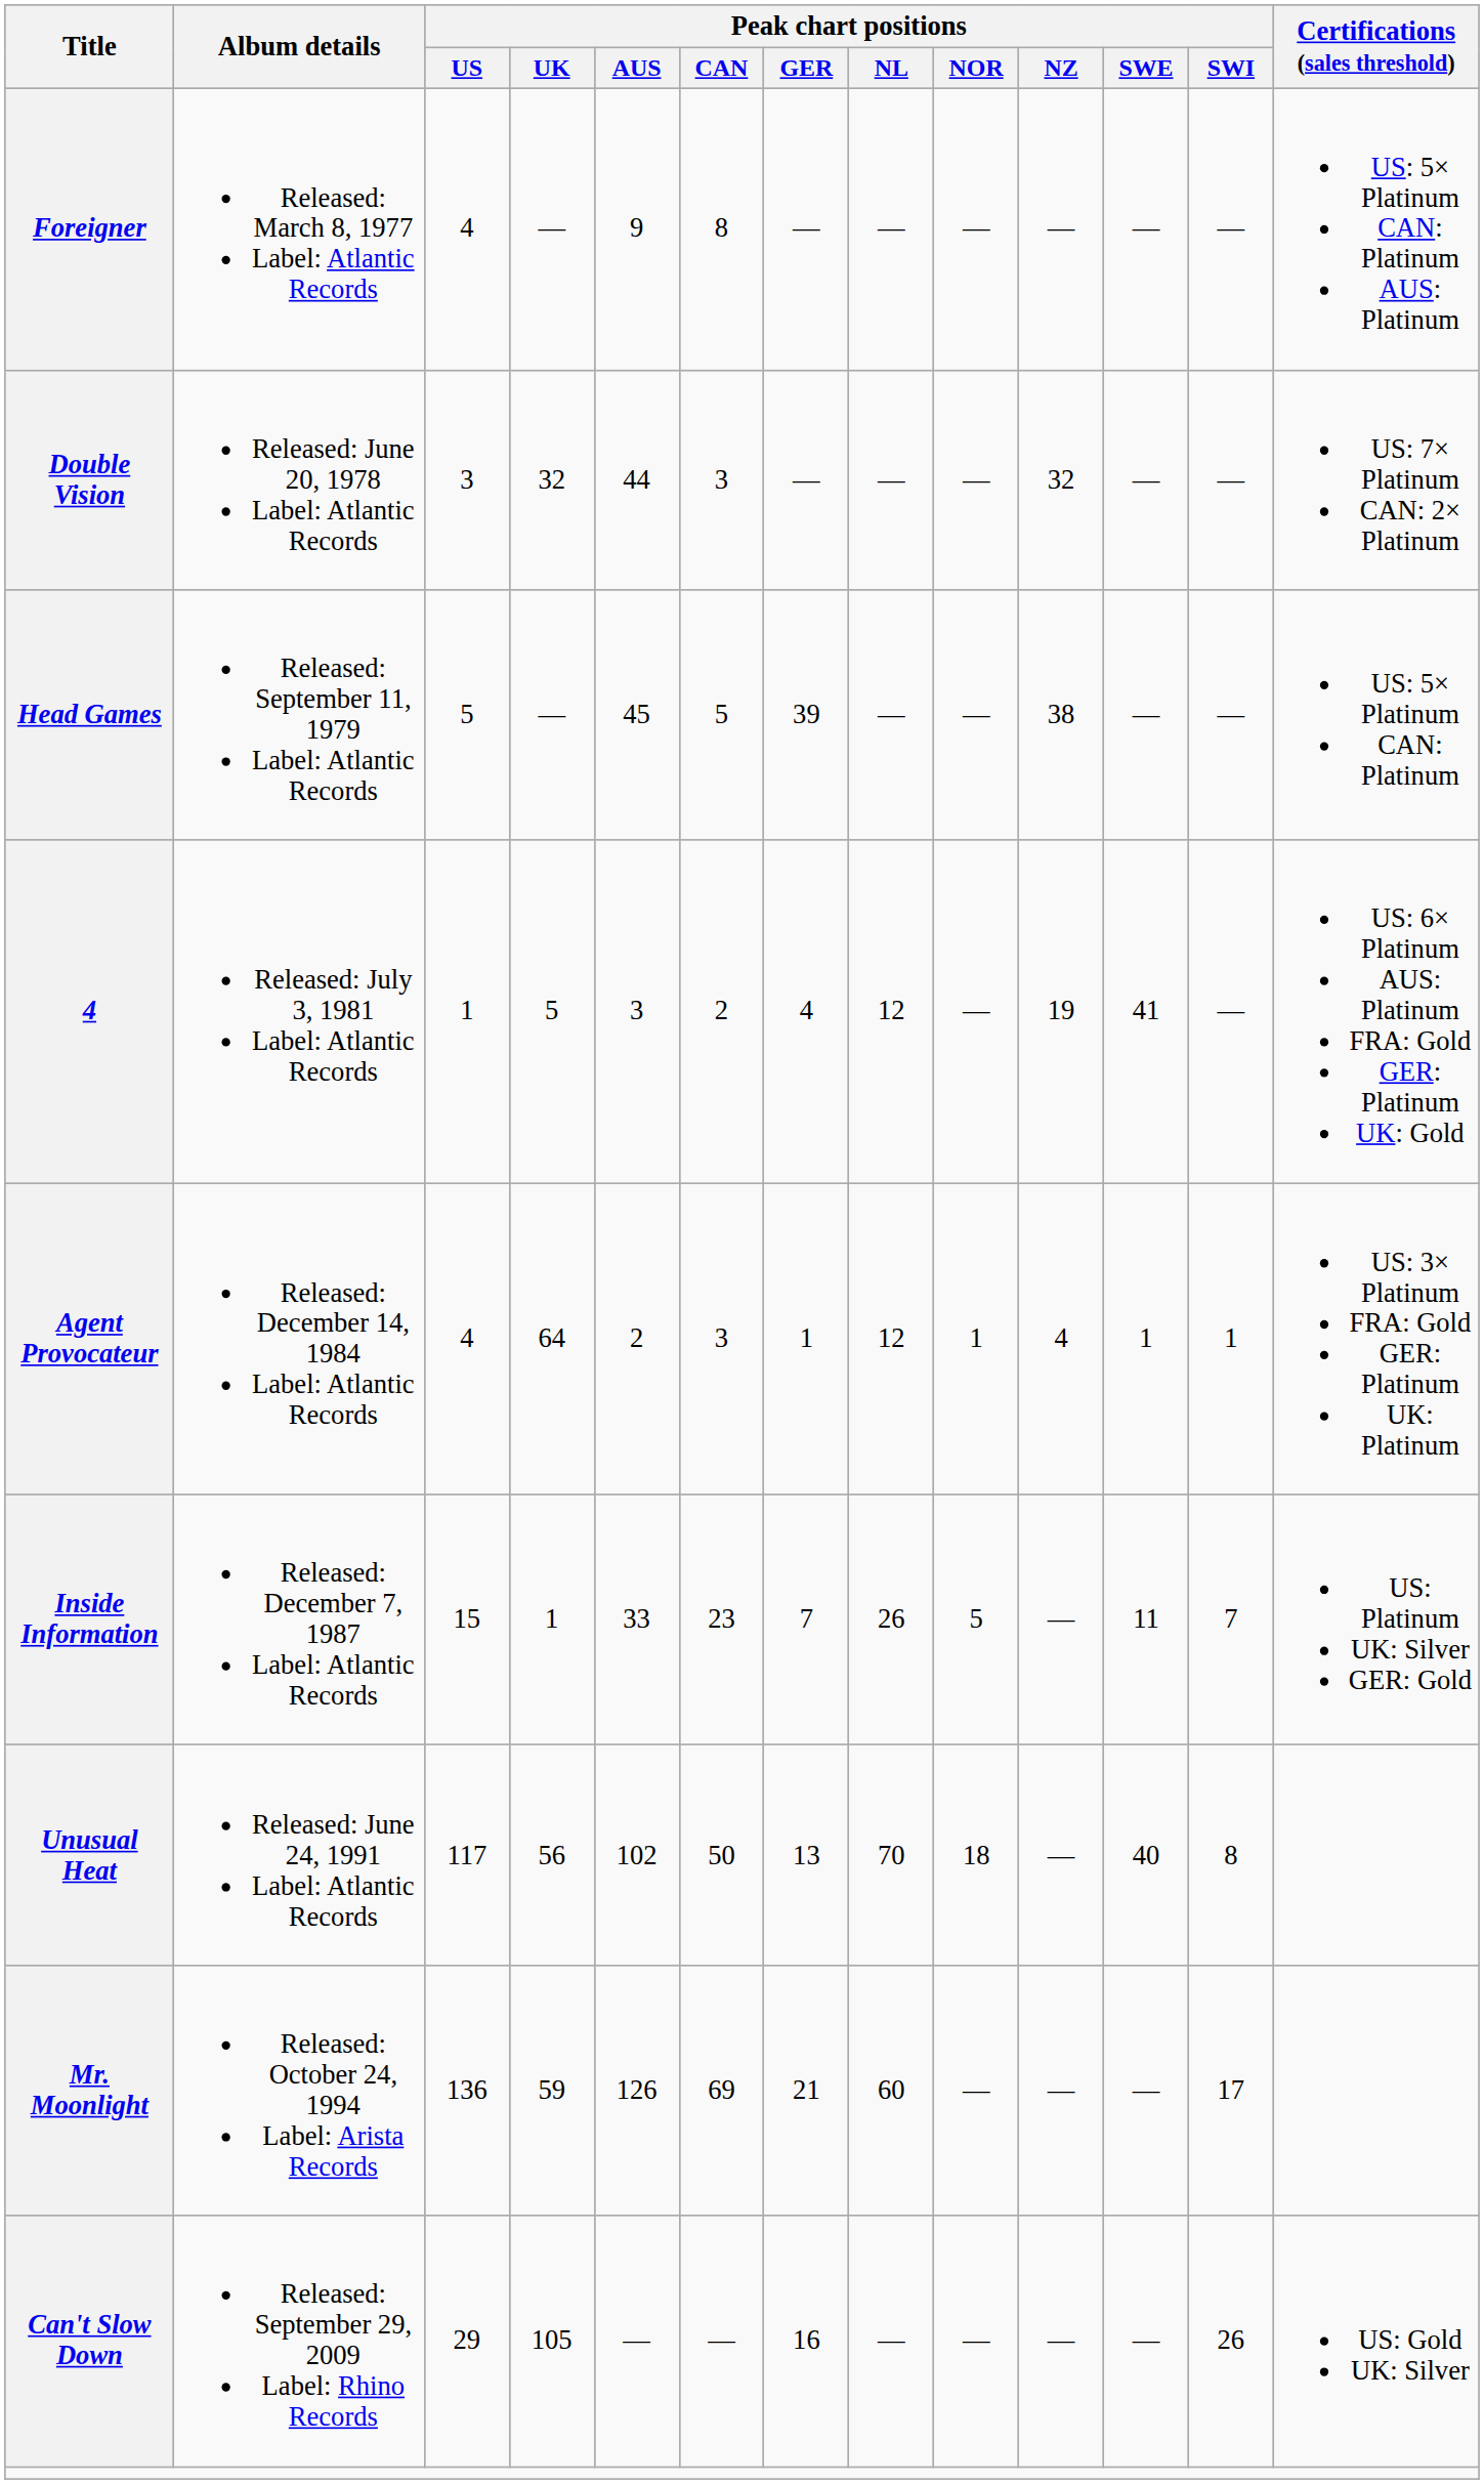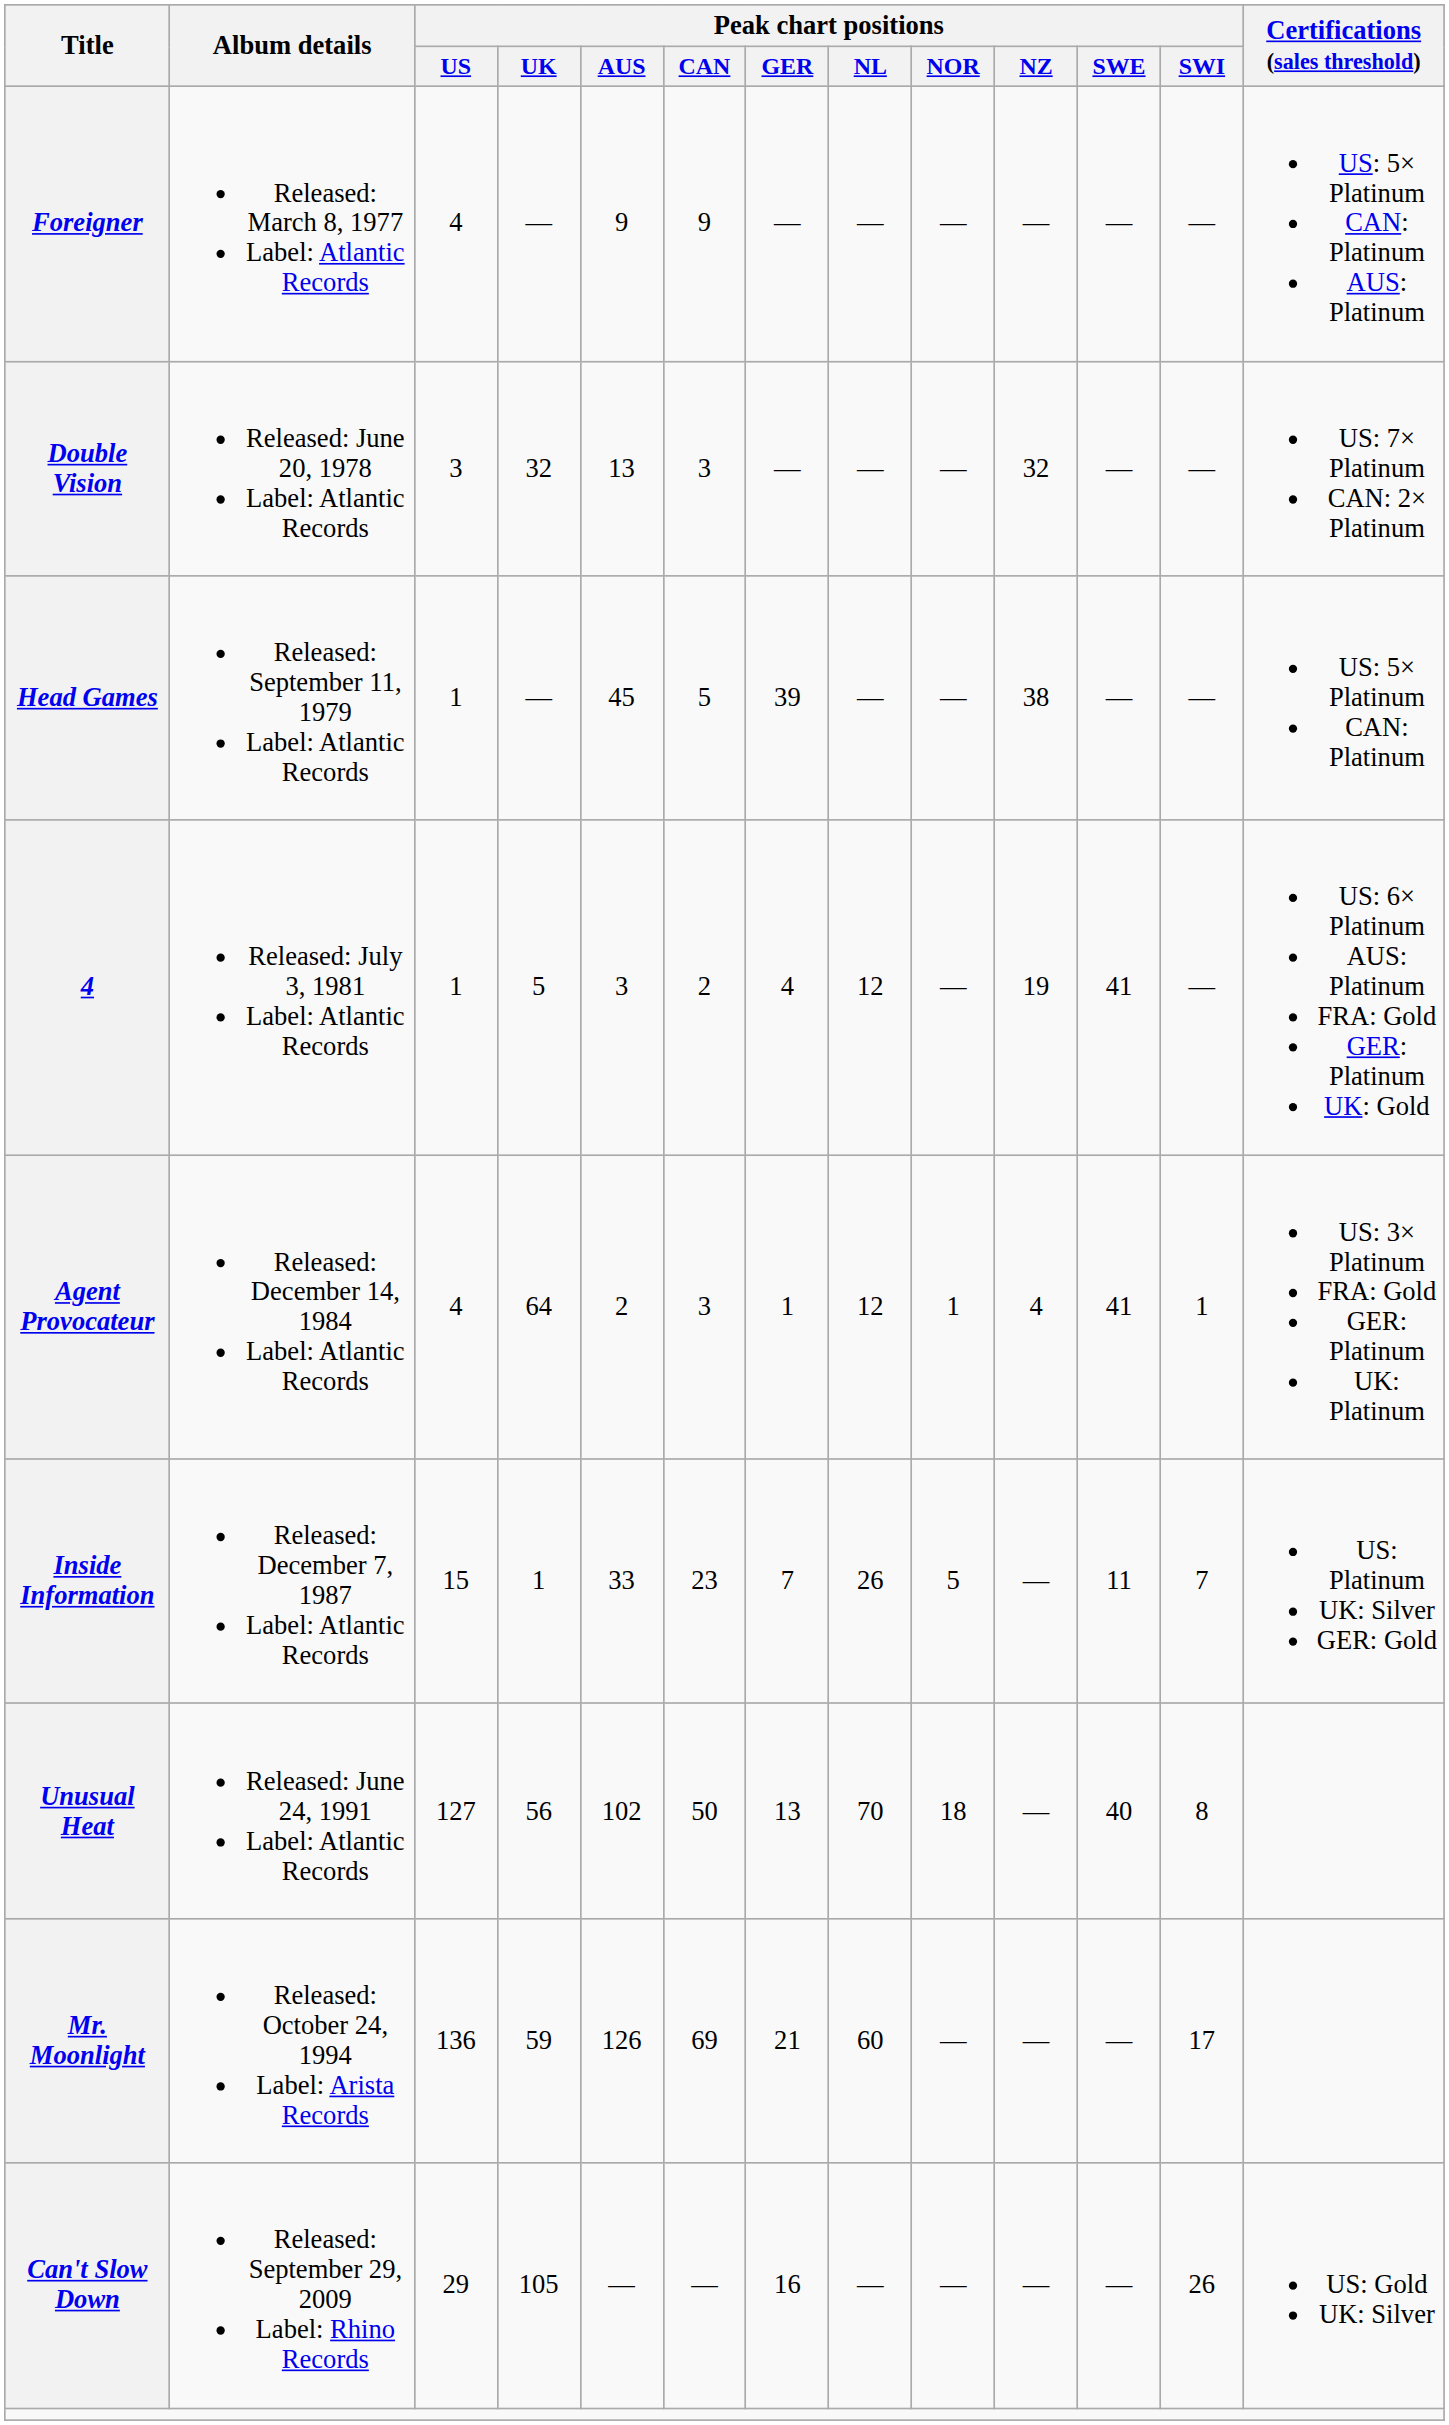 <table class="wikitable plainrowheaders" style="text-align:center;">
 <tr>
 <th rowspan="2">Title</th>
 <th rowspan="2">Album details</th>
 <th colspan="10">Peak chart positions</th>
 <th rowspan="2"><a href='#'>Certifications</a><br><small>(<a href='#'>sales threshold</a>)</small></th>
 </tr>
 <tr>
 <th scope="col" style="width:3em;font-size:90%;"><a href='#'>US</a><br></th>
 <th scope="col" style="width:3em;font-size:90%;"><a href='#'>UK</a><br></th>
 <th scope="col" style="width:3em;font-size:90%;"><a href='#'>AUS</a><br></th>
 <th scope="col" style="width:3em;font-size:90%;"><a href='#'>CAN</a><br></th>
 <th scope="col" style="width:3em;font-size:90%;"><a href='#'>GER</a><br></th>
 <th scope="col" style="width:3em;font-size:90%;"><a href='#'>NL</a><br></th>
 <th scope="col" style="width:3em;font-size:90%;"><a href='#'>NOR</a><br></th>
 <th scope="col" style="width:3em;font-size:90%;"><a href='#'>NZ</a><br></th>
 <th scope="col" style="width:3em;font-size:90%;"><a href='#'>SWE</a><br></th>
 <th scope="col" style="width:3em;font-size:90%;"><a href='#'>SWI</a><br></th>
 </tr>
 <tr>
 <th scope="row"><em><a href='#'>Foreigner</a></em></th>
 <td><br><ul><li>Released: March 8, 1977</li><li>Label: <a href='#'>Atlantic Records</a></li></ul></td>
 <td>4</td>
 <td>—</td>
 <td>9</td>
-<td>8</td>
+<td>9</td>
 <td>—</td>
 <td>—</td>
 <td>—</td>
 <td>—</td>
 <td>—</td>
 <td>—</td>
 <td><br><ul><li><a href='#'>US</a>: 5× Platinum</li><li><a href='#'>CAN</a>: Platinum</li><li><a href='#'>AUS</a>: Platinum</li></ul></td>
 </tr>
 <tr>
 <th scope="row"><em><a href='#'>Double Vision</a></em></th>
 <td><br><ul><li>Released: June 20, 1978</li><li>Label: Atlantic Records</li></ul></td>
 <td>3</td>
 <td>32</td>
-<td>44</td>
+<td>13</td>
 <td>3</td>
 <td>—</td>
 <td>—</td>
 <td>—</td>
 <td>32</td>
 <td>—</td>
 <td>—</td>
 <td><br><ul><li>US: 7× Platinum</li><li>CAN: 2× Platinum</li></ul></td>
 </tr>
 <tr>
 <th scope="row"><em><a href='#'>Head Games</a></em></th>
 <td><br><ul><li>Released: September 11, 1979</li><li>Label: Atlantic Records</li></ul></td>
-<td>5</td>
+<td>1</td>
 <td>—</td>
 <td>45</td>
 <td>5</td>
 <td>39</td>
 <td>—</td>
 <td>—</td>
 <td>38</td>
 <td>—</td>
 <td>—</td>
 <td><br><ul><li>US: 5× Platinum</li><li>CAN: Platinum</li></ul></td>
 </tr>
 <tr>
 <th scope="row"><em><a href='#'>4</a></em></th>
 <td><br><ul><li>Released: July 3, 1981</li><li>Label: Atlantic Records</li></ul></td>
 <td>1</td>
 <td>5</td>
 <td>3</td>
 <td>2</td>
 <td>4</td>
 <td>12</td>
 <td>—</td>
 <td>19</td>
 <td>41</td>
 <td>—</td>
 <td><br><ul><li>US: 6× Platinum</li><li>AUS: Platinum</li><li>FRA: Gold</li><li><a href='#'>GER</a>: Platinum</li><li><a href='#'>UK</a>: Gold</li></ul></td>
 </tr>
 <tr>
 <th scope="row"><em><a href='#'>Agent Provocateur</a></em></th>
 <td><br><ul><li>Released: December 14, 1984</li><li>Label: Atlantic Records</li></ul></td>
 <td>4</td>
 <td>64</td>
 <td>2</td>
 <td>3</td>
 <td>1</td>
 <td>12</td>
 <td>1</td>
 <td>4</td>
-<td>1</td>
+<td>41</td>
 <td>1</td>
 <td><br><ul><li>US: 3× Platinum</li><li>FRA: Gold</li><li>GER: Platinum</li><li>UK: Platinum</li></ul></td>
 </tr>
 <tr>
 <th scope="row"><em><a href='#'>Inside Information</a></em></th>
 <td><br><ul><li>Released: December 7, 1987</li><li>Label: Atlantic Records</li></ul></td>
 <td>15</td>
 <td>1</td>
 <td>33</td>
 <td>23</td>
 <td>7</td>
 <td>26</td>
 <td>5</td>
 <td>—</td>
 <td>11</td>
 <td>7</td>
 <td><br><ul><li>US: Platinum</li><li>UK: Silver</li><li>GER: Gold</li></ul></td>
 </tr>
 <tr>
 <th scope="row"><em><a href='#'>Unusual Heat</a></em></th>
 <td><br><ul><li>Released: June 24, 1991</li><li>Label: Atlantic Records</li></ul></td>
-<td>117</td>
+<td>127</td>
 <td>56</td>
 <td>102</td>
 <td>50</td>
 <td>13</td>
 <td>70</td>
 <td>18</td>
 <td>—</td>
 <td>40</td>
 <td>8</td>
 <td></td>
 </tr>
 <tr>
 <th scope="row"><em><a href='#'>Mr. Moonlight</a></em></th>
 <td><br><ul><li>Released: October 24, 1994</li><li>Label: <a href='#'>Arista Records</a></li></ul></td>
 <td>136</td>
 <td>59</td>
 <td>126</td>
 <td>69</td>
 <td>21</td>
 <td>60</td>
 <td>—</td>
 <td>—</td>
 <td>—</td>
 <td>17</td>
 <td></td>
 </tr>
 <tr>
 <th scope="row"><em><a href='#'>Can't Slow Down</a></em></th>
 <td><br><ul><li>Released: September 29, 2009</li><li>Label: <a href='#'>Rhino Records</a></li></ul></td>
 <td>29</td>
 <td>105</td>
 <td>—</td>
 <td>—</td>
 <td>16</td>
 <td>—</td>
 <td>—</td>
 <td>—</td>
 <td>—</td>
 <td>26</td>
 <td><br><ul><li>US: Gold</li><li>UK: Silver</li></ul></td>
 </tr>
 <tr>
 <td colspan="13"></td>
 </tr>
 </table>
